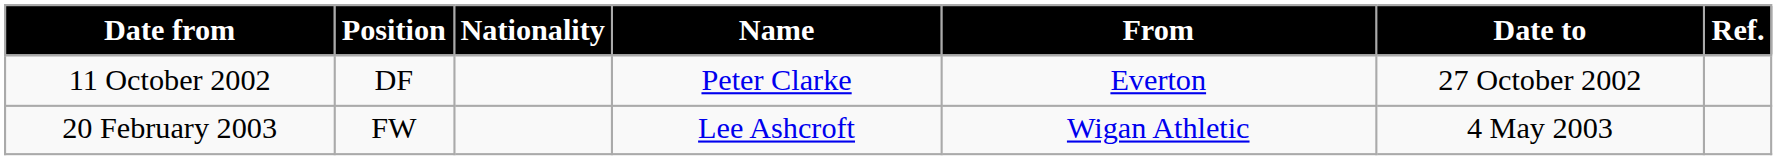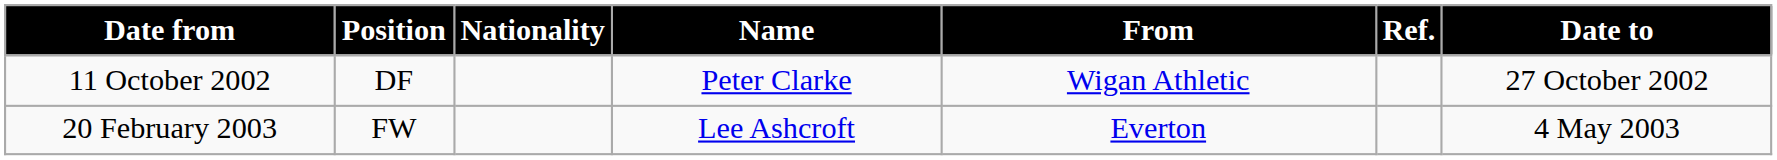 <table class="wikitable" style="text-align:center; font-size:90%; ">
 <tr>
 <th style="background:#000000; color:white; width:150px;">Date from</th>
 <th style="background:#000000; color:white; width:50px;">Position</th>
 <th style="background:#000000; color:white; width:50px;">Nationality</th>
 <th style="background:#000000; color:white; width:150px;">Name</th>
 <th style="background:#000000; color:white; width:200px;">From</th>
+<th style="background:#000000; color:white; width:25px;">Ref.</th>
 <th style="background:#000000; color:white; width:150px;">Date to</th>
-<th style="background:#000000; color:white; width:25px;">Ref.</th>
 </tr>
 <tr>
 <td>11 October 2002</td>
 <td>DF</td>
 <td></td>
 <td><a href='#'>Peter Clarke</a></td>
-<td><a href='#'>Everton</a></td>
+<td><a href='#'>Wigan Athletic</a></td>
+<td></td>
 <td>27 October 2002</td>
-<td></td>
 </tr>
 <tr>
 <td>20 February 2003</td>
 <td>FW</td>
 <td></td>
 <td><a href='#'>Lee Ashcroft</a></td>
-<td><a href='#'>Wigan Athletic</a></td>
+<td><a href='#'>Everton</a></td>
+<td></td>
 <td>4 May 2003</td>
-<td></td>
 </tr>
 </table>
